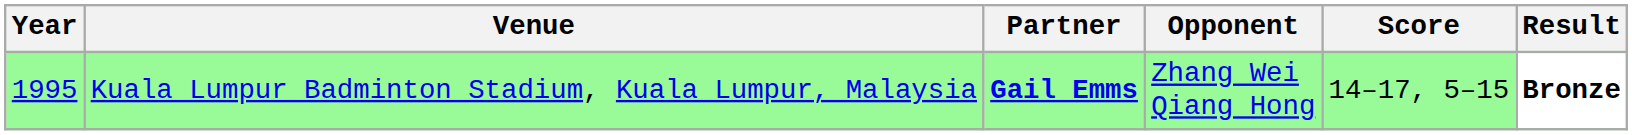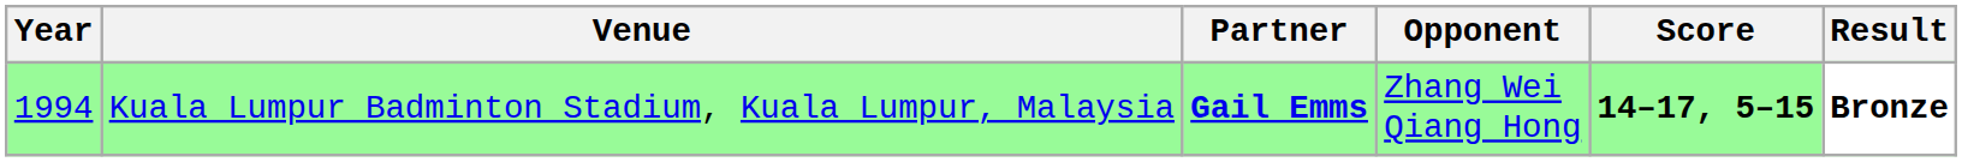 <table class="sortable wikitable" style="font-size: 90%;">
 <tr>
 <th>Year</th>
 <th>Venue</th>
 <th>Partner</th>
 <th>Opponent</th>
 <th>Score</th>
 <th>Result</th>
 </tr>
 <tr style="background:#98FB98">
-<td align="center"><a href='#'>1995</a></td>
+<td align="center"><a href='#'>1994</a></td>
 <td align="left"><a href='#'>Kuala Lumpur Badminton Stadium</a>, <a href='#'>Kuala Lumpur, Malaysia</a></td>
 <td align="left"><strong> <a href='#'>Gail Emms</a></strong></td>
 <td align="left"> <a href='#'>Zhang Wei</a> <br>  <a href='#'>Qiang Hong</a></td>
-<td align="left">14–17, 5–15</td>
+<td align="left"><strong>14–17, 5–15</strong></td>
 <td style="text-align:left; background:white"> <strong>Bronze</strong></td>
 </tr>
 </table>
